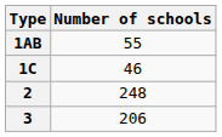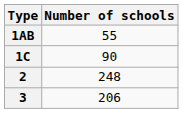 <table class="wikitable" style="text-align: center;">
 <tr>
 <th>Type</th>
 <th>Number of schools</th>
 </tr>
 <tr>
 <th>1AB</th>
 <td>55</td>
 </tr>
 <tr>
 <th>1C</th>
-<td>46</td>
+<td>90</td>
 </tr>
 <tr>
 <th>2</th>
 <td>248</td>
 </tr>
 <tr>
 <th>3</th>
 <td>206</td>
 </tr>
 </table>
